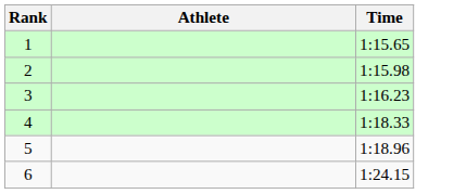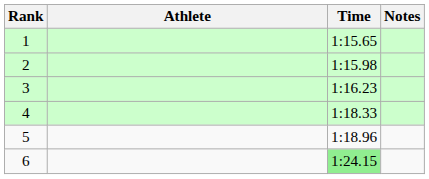 <table class="wikitable" style="text-align:center">
 <tr>
 <th>Rank</th>
 <th Style="width:18em">Athlete</th>
 <th>Time</th>
+<th>Notes</th>
 </tr>
 <tr style="background:#cfc">
 <td>1</td>
 <td style="text-align:left"></td>
 <td>1:15.65</td>
+<td></td>
 </tr>
 <tr style="background:#cfc">
 <td>2</td>
 <td style="text-align:left"></td>
 <td>1:15.98</td>
+<td></td>
 </tr>
 <tr style="background:#cfc">
 <td>3</td>
 <td style="text-align:left"></td>
 <td>1:16.23</td>
+<td></td>
 </tr>
 <tr style="background:#cfc">
 <td>4</td>
 <td style="text-align:left"></td>
 <td>1:18.33</td>
+<td></td>
 </tr>
 <tr>
 <td>5</td>
 <td style="text-align:left"></td>
 <td>1:18.96</td>
+<td></td>
 </tr>
 <tr>
 <td>6</td>
 <td style="text-align:left"></td>
-<td>1:24.15</td>
+<td style="background: lightgreen;">1:24.15</td>
+<td></td>
 </tr>
 </table>
